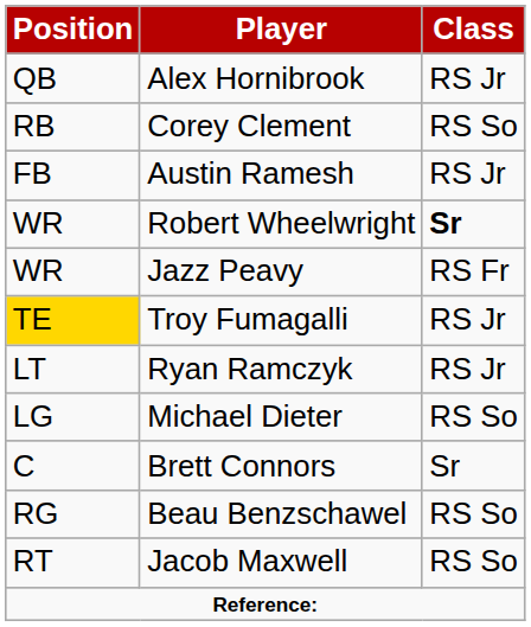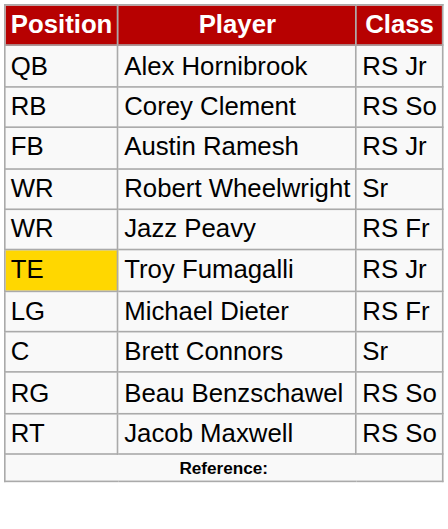 <table class="wikitable">
 <tr>
 <th style="background:#B70101; color:#fff;">Position</th>
 <th style="background:#B70101; color:#fff;">Player</th>
 <th style="background:#B70101; color:#fff;">Class</th>
 </tr>
 <tr>
 <td>QB</td>
 <td>Alex Hornibrook</td>
 <td>RS Jr</td>
 </tr>
 <tr>
 <td>RB</td>
 <td>Corey Clement</td>
 <td>RS So</td>
 </tr>
 <tr>
 <td>FB</td>
 <td>Austin Ramesh</td>
 <td>RS Jr</td>
 </tr>
 <tr>
 <td>WR</td>
 <td>Robert Wheelwright</td>
-<td><strong>Sr</strong></td>
+<td>Sr</td>
 </tr>
 <tr>
 <td>WR</td>
 <td>Jazz Peavy</td>
 <td>RS Fr</td>
 </tr>
 <tr>
 <td style="background: gold;">TE</td>
 <td>Troy Fumagalli</td>
 <td>RS Jr</td>
 </tr>
 <tr>
-<td>LT</td>
-<td>Ryan Ramczyk</td>
-<td>RS Jr</td>
-</tr>
-<tr>
 <td>LG</td>
 <td>Michael Dieter</td>
-<td>RS So</td>
+<td>RS Fr</td>
 </tr>
 <tr>
 <td>C</td>
 <td>Brett Connors</td>
 <td>Sr</td>
 </tr>
 <tr>
 <td>RG</td>
 <td>Beau Benzschawel</td>
 <td>RS So</td>
 </tr>
 <tr>
 <td>RT</td>
 <td>Jacob Maxwell</td>
 <td>RS So</td>
 </tr>
 <tr>
 <td colspan="3"  style="font-size:8pt; text-align:center;"><strong>Reference:</strong></td>
 </tr>
 </table>
